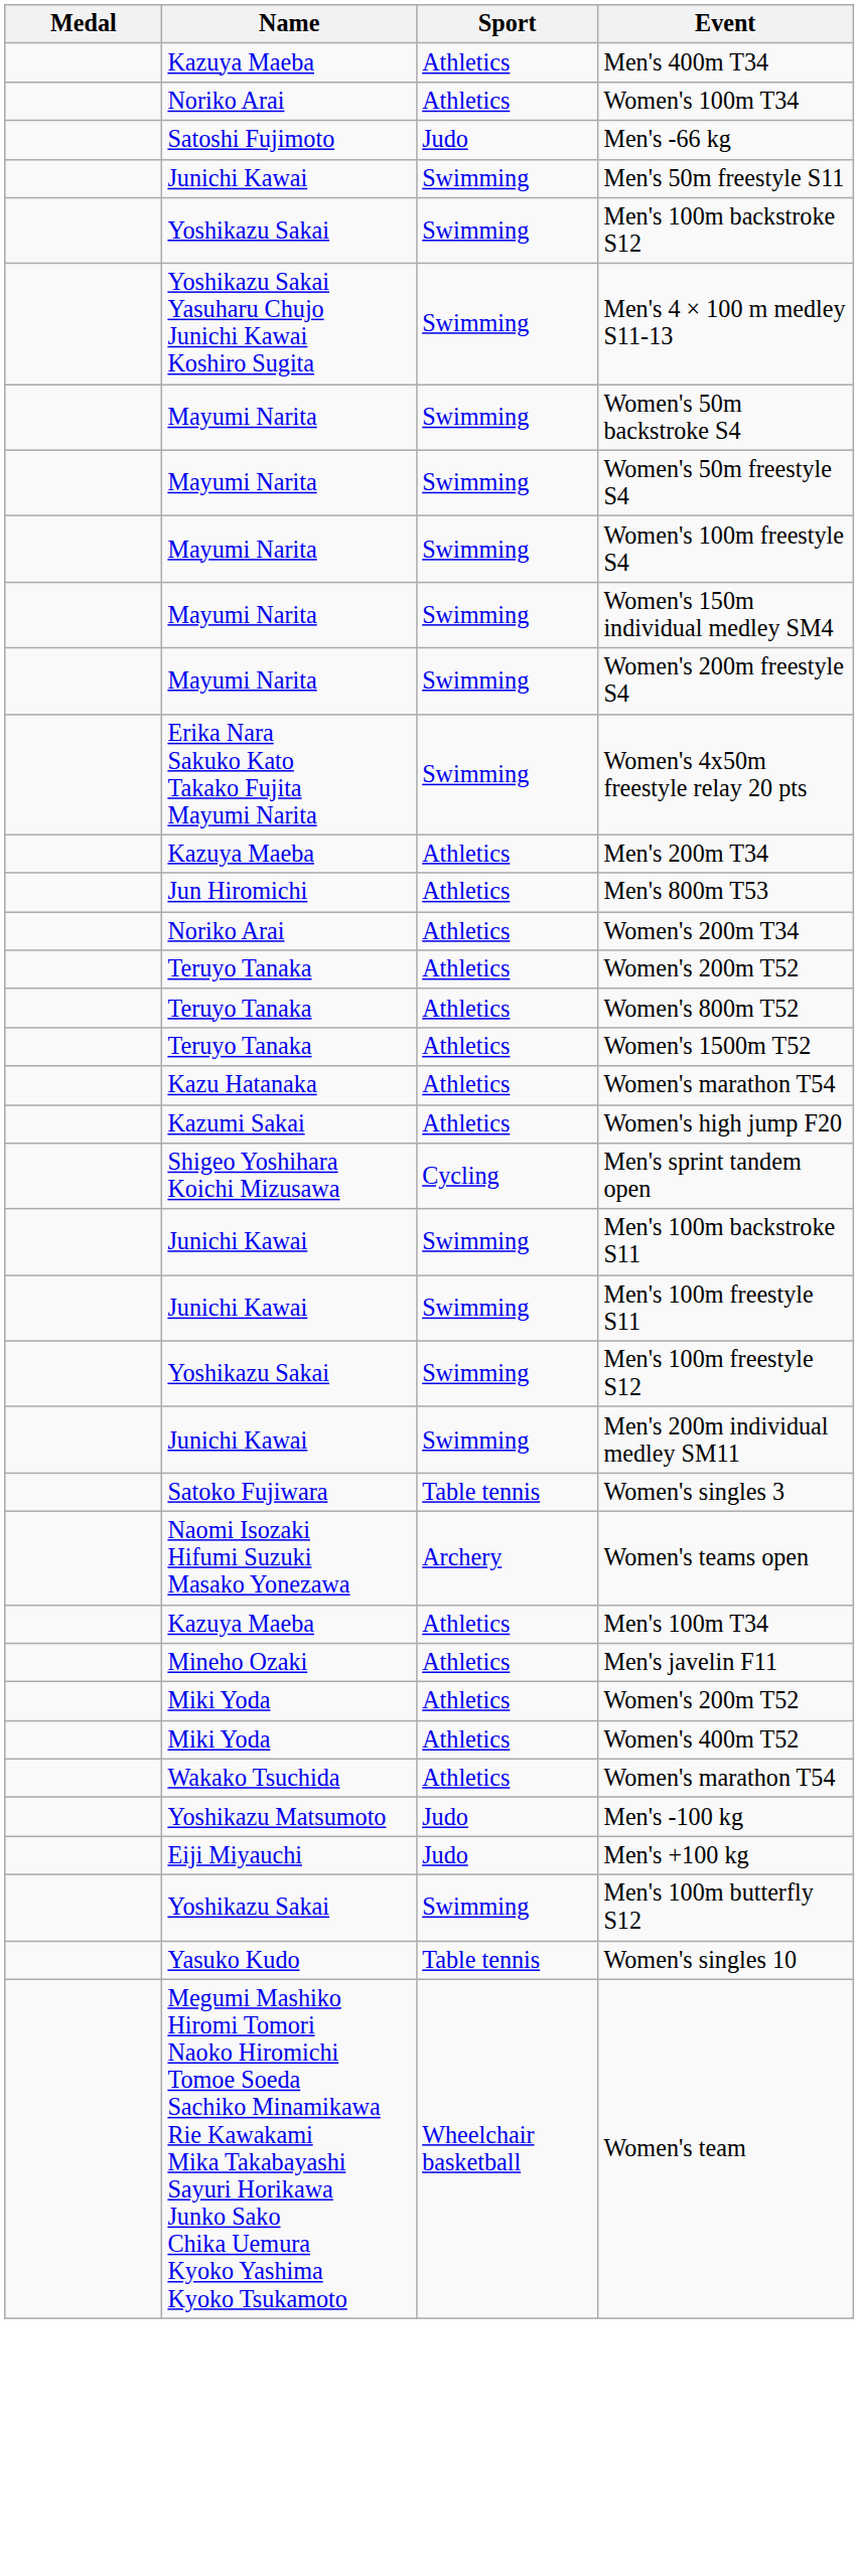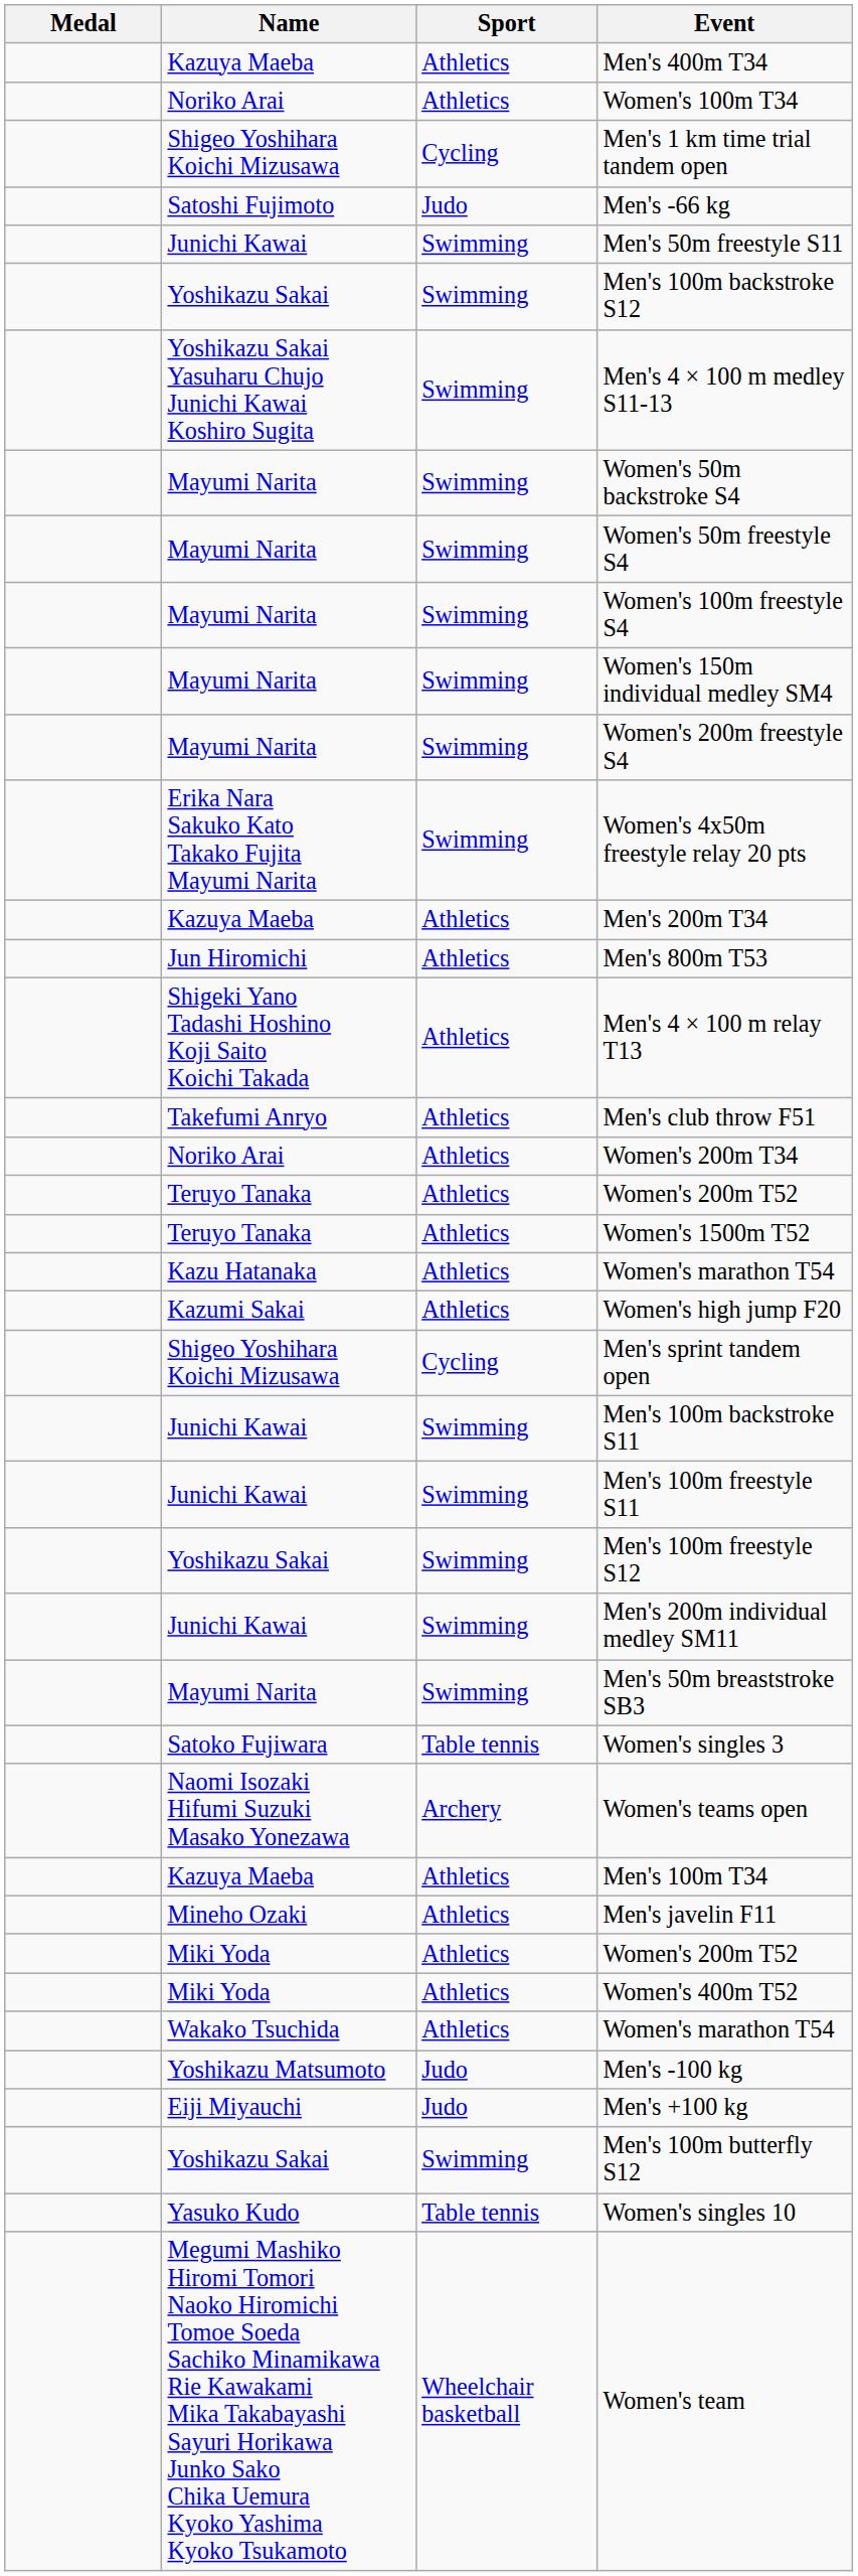 <table class="wikitable">
 <tr>
 <th style="width:6em">Medal</th>
 <th style="width:10em">Name</th>
 <th style="width:7em">Sport</th>
 <th style="width:10em">Event</th>
 </tr>
 <tr>
 <td></td>
 <td><a href='#'>Kazuya Maeba</a></td>
 <td><a href='#'>Athletics</a></td>
 <td>Men's 400m T34</td>
 </tr>
 <tr>
 <td></td>
 <td><a href='#'>Noriko Arai</a></td>
 <td><a href='#'>Athletics</a></td>
 <td>Women's 100m T34</td>
+</tr>
+<tr>
+<td></td>
+<td><a href='#'>Shigeo Yoshihara</a><br> <a href='#'>Koichi Mizusawa</a></td>
+<td><a href='#'>Cycling</a></td>
+<td>Men's 1 km time trial tandem open</td>
 </tr>
 <tr>
 <td></td>
 <td><a href='#'>Satoshi Fujimoto</a></td>
 <td><a href='#'>Judo</a></td>
 <td>Men's -66 kg</td>
 </tr>
 <tr>
 <td></td>
 <td><a href='#'>Junichi Kawai</a></td>
 <td><a href='#'>Swimming</a></td>
 <td>Men's 50m freestyle S11</td>
 </tr>
 <tr>
 <td></td>
 <td><a href='#'>Yoshikazu Sakai</a></td>
 <td><a href='#'>Swimming</a></td>
 <td>Men's 100m backstroke S12</td>
 </tr>
 <tr>
 <td></td>
 <td><a href='#'>Yoshikazu Sakai</a><br> <a href='#'>Yasuharu Chujo</a><br> <a href='#'>Junichi Kawai</a><br> <a href='#'>Koshiro Sugita</a></td>
 <td><a href='#'>Swimming</a></td>
 <td>Men's 4 × 100 m medley S11-13</td>
 </tr>
 <tr>
 <td></td>
 <td><a href='#'>Mayumi Narita</a></td>
 <td><a href='#'>Swimming</a></td>
 <td>Women's 50m backstroke S4</td>
 </tr>
 <tr>
 <td></td>
 <td><a href='#'>Mayumi Narita</a></td>
 <td><a href='#'>Swimming</a></td>
 <td>Women's 50m freestyle S4</td>
 </tr>
 <tr>
 <td></td>
 <td><a href='#'>Mayumi Narita</a></td>
 <td><a href='#'>Swimming</a></td>
 <td>Women's 100m freestyle S4</td>
 </tr>
 <tr>
 <td></td>
 <td><a href='#'>Mayumi Narita</a></td>
 <td><a href='#'>Swimming</a></td>
 <td>Women's 150m individual medley SM4</td>
 </tr>
 <tr>
 <td></td>
 <td><a href='#'>Mayumi Narita</a></td>
 <td><a href='#'>Swimming</a></td>
 <td>Women's 200m freestyle S4</td>
 </tr>
 <tr>
 <td></td>
 <td><a href='#'>Erika Nara</a><br> <a href='#'>Sakuko Kato</a><br> <a href='#'>Takako Fujita</a><br> <a href='#'>Mayumi Narita</a></td>
 <td><a href='#'>Swimming</a></td>
 <td>Women's 4x50m freestyle relay 20 pts</td>
 </tr>
 <tr>
 <td></td>
 <td><a href='#'>Kazuya Maeba</a></td>
 <td><a href='#'>Athletics</a></td>
 <td>Men's 200m T34</td>
 </tr>
 <tr>
 <td></td>
 <td><a href='#'>Jun Hiromichi</a></td>
 <td><a href='#'>Athletics</a></td>
 <td>Men's 800m T53</td>
 </tr>
 <tr>
 <td></td>
+<td><a href='#'>Shigeki Yano</a><br> <a href='#'>Tadashi Hoshino</a><br> <a href='#'>Koji Saito</a><br> <a href='#'>Koichi Takada</a></td>
+<td><a href='#'>Athletics</a></td>
+<td>Men's 4 × 100 m relay T13</td>
+</tr>
+<tr>
+<td></td>
+<td><a href='#'>Takefumi Anryo</a></td>
+<td><a href='#'>Athletics</a></td>
+<td>Men's club throw F51</td>
+</tr>
+<tr>
+<td></td>
 <td><a href='#'>Noriko Arai</a></td>
 <td><a href='#'>Athletics</a></td>
 <td>Women's 200m T34</td>
 </tr>
 <tr>
 <td></td>
 <td><a href='#'>Teruyo Tanaka</a></td>
 <td><a href='#'>Athletics</a></td>
 <td>Women's 200m T52</td>
-</tr>
-<tr>
-<td></td>
-<td><a href='#'>Teruyo Tanaka</a></td>
-<td><a href='#'>Athletics</a></td>
-<td>Women's 800m T52</td>
 </tr>
 <tr>
 <td></td>
 <td><a href='#'>Teruyo Tanaka</a></td>
 <td><a href='#'>Athletics</a></td>
 <td>Women's 1500m T52</td>
 </tr>
 <tr>
 <td></td>
 <td><a href='#'>Kazu Hatanaka</a></td>
 <td><a href='#'>Athletics</a></td>
 <td>Women's marathon T54</td>
 </tr>
 <tr>
 <td></td>
 <td><a href='#'>Kazumi Sakai</a></td>
 <td><a href='#'>Athletics</a></td>
 <td>Women's high jump F20</td>
 </tr>
 <tr>
 <td></td>
 <td><a href='#'>Shigeo Yoshihara</a><br> <a href='#'>Koichi Mizusawa</a></td>
 <td><a href='#'>Cycling</a></td>
 <td>Men's sprint tandem open</td>
 </tr>
 <tr>
 <td></td>
 <td><a href='#'>Junichi Kawai</a></td>
 <td><a href='#'>Swimming</a></td>
 <td>Men's 100m backstroke S11</td>
 </tr>
 <tr>
 <td></td>
 <td><a href='#'>Junichi Kawai</a></td>
 <td><a href='#'>Swimming</a></td>
 <td>Men's 100m freestyle S11</td>
 </tr>
 <tr>
 <td></td>
 <td><a href='#'>Yoshikazu Sakai</a></td>
 <td><a href='#'>Swimming</a></td>
 <td>Men's 100m freestyle S12</td>
 </tr>
 <tr>
 <td></td>
 <td><a href='#'>Junichi Kawai</a></td>
 <td><a href='#'>Swimming</a></td>
 <td>Men's 200m individual medley SM11</td>
+</tr>
+<tr>
+<td></td>
+<td><a href='#'>Mayumi Narita</a></td>
+<td><a href='#'>Swimming</a></td>
+<td>Men's 50m breaststroke SB3</td>
 </tr>
 <tr>
 <td></td>
 <td><a href='#'>Satoko Fujiwara</a></td>
 <td><a href='#'>Table tennis</a></td>
 <td>Women's singles 3</td>
 </tr>
 <tr>
 <td></td>
 <td><a href='#'>Naomi Isozaki</a><br> <a href='#'>Hifumi Suzuki</a><br> <a href='#'>Masako Yonezawa</a></td>
 <td><a href='#'>Archery</a></td>
 <td>Women's teams open</td>
 </tr>
 <tr>
 <td></td>
 <td><a href='#'>Kazuya Maeba</a></td>
 <td><a href='#'>Athletics</a></td>
 <td>Men's 100m T34</td>
 </tr>
 <tr>
 <td></td>
 <td><a href='#'>Mineho Ozaki</a></td>
 <td><a href='#'>Athletics</a></td>
 <td>Men's javelin F11</td>
 </tr>
 <tr>
 <td></td>
 <td><a href='#'>Miki Yoda</a></td>
 <td><a href='#'>Athletics</a></td>
 <td>Women's 200m T52</td>
 </tr>
 <tr>
 <td></td>
 <td><a href='#'>Miki Yoda</a></td>
 <td><a href='#'>Athletics</a></td>
 <td>Women's 400m T52</td>
 </tr>
 <tr>
 <td></td>
 <td><a href='#'>Wakako Tsuchida</a></td>
 <td><a href='#'>Athletics</a></td>
 <td>Women's marathon T54</td>
 </tr>
 <tr>
 <td></td>
 <td><a href='#'>Yoshikazu Matsumoto</a></td>
 <td><a href='#'>Judo</a></td>
 <td>Men's -100 kg</td>
 </tr>
 <tr>
 <td></td>
 <td><a href='#'>Eiji Miyauchi</a></td>
 <td><a href='#'>Judo</a></td>
 <td>Men's +100 kg</td>
 </tr>
 <tr>
 <td></td>
 <td><a href='#'>Yoshikazu Sakai</a></td>
 <td><a href='#'>Swimming</a></td>
 <td>Men's 100m butterfly S12</td>
 </tr>
 <tr>
 <td></td>
 <td><a href='#'>Yasuko Kudo</a></td>
 <td><a href='#'>Table tennis</a></td>
 <td>Women's singles 10</td>
 </tr>
 <tr>
 <td></td>
 <td><a href='#'>Megumi Mashiko</a><br> <a href='#'>Hiromi Tomori</a><br> <a href='#'>Naoko Hiromichi</a><br> <a href='#'>Tomoe Soeda</a><br> <a href='#'>Sachiko Minamikawa</a><br> <a href='#'>Rie Kawakami</a><br> <a href='#'>Mika Takabayashi</a><br> <a href='#'>Sayuri Horikawa</a><br> <a href='#'>Junko Sako</a><br> <a href='#'>Chika Uemura</a><br> <a href='#'>Kyoko Yashima</a><br> <a href='#'>Kyoko Tsukamoto</a></td>
 <td><a href='#'>Wheelchair basketball</a></td>
 <td>Women's team</td>
 </tr>
 </table>
